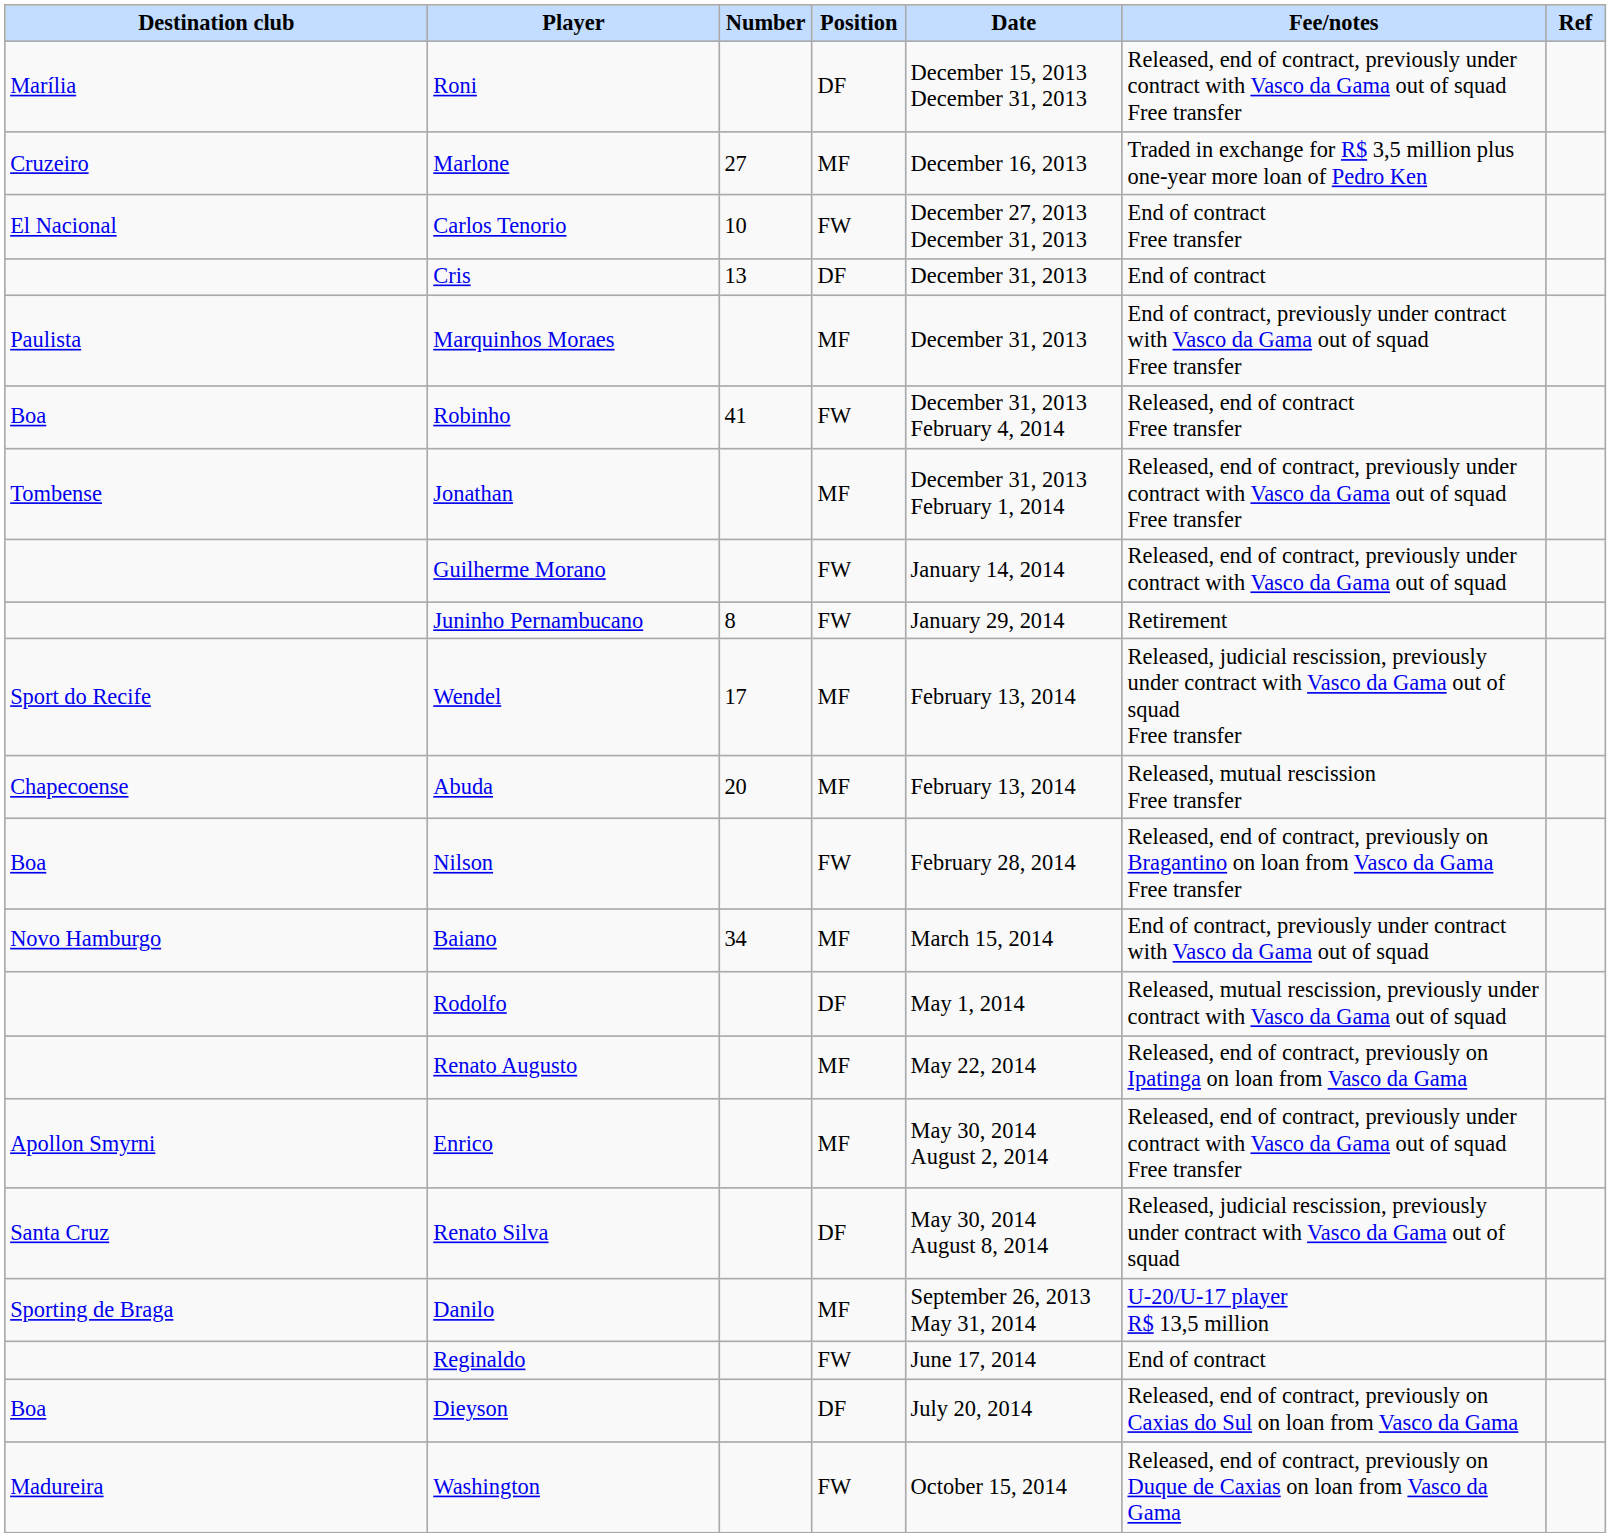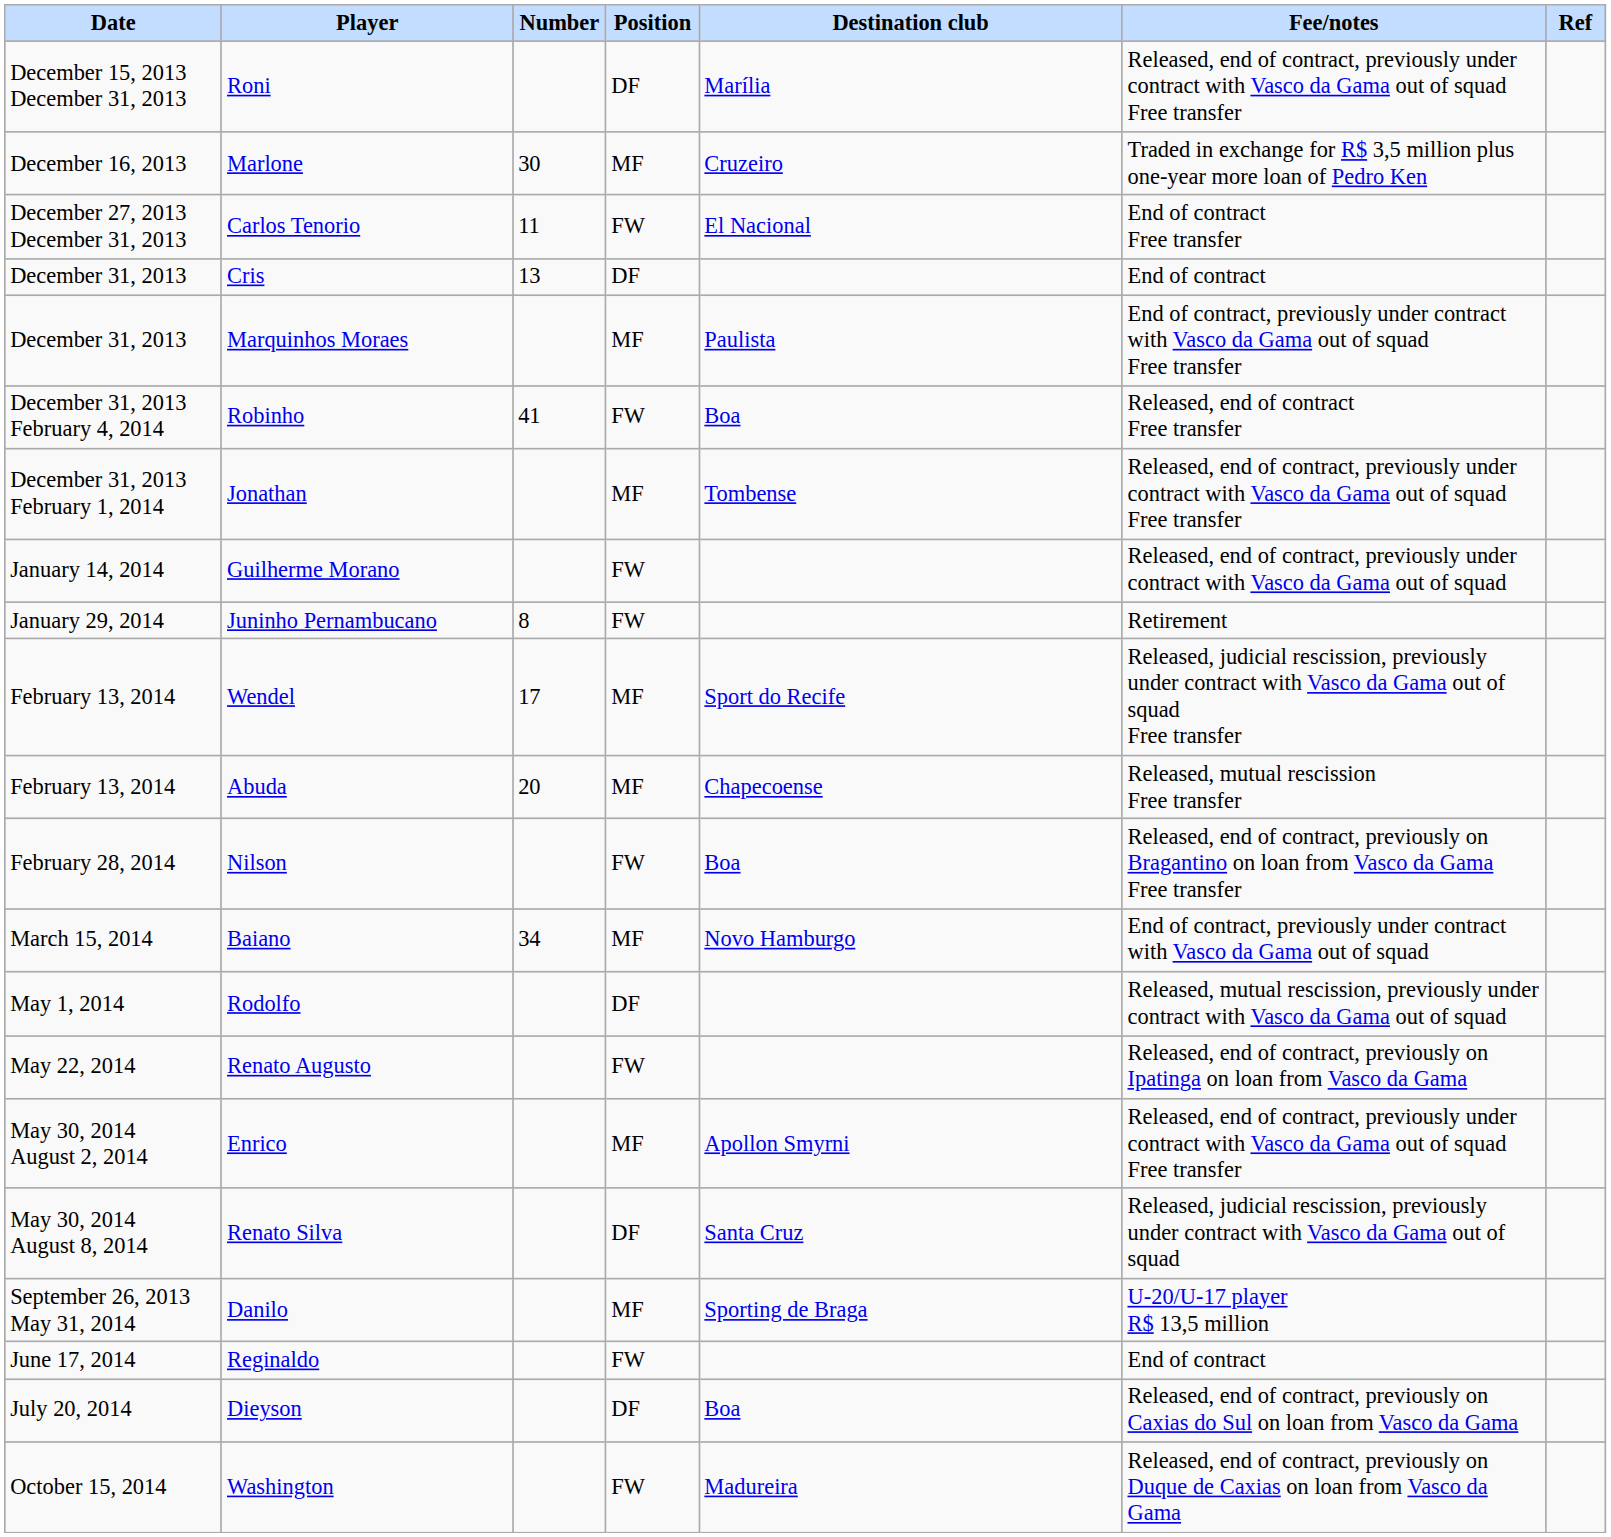 <table class="wikitable" style="text-align:left; font-size:85%;">
 <tr>
-<th style="background:#c2ddff; width:250px;">Destination club</th>
+<th style="background:#c2ddff; width:125px;">Date</th>
 <th style="background:#c2ddff; width:170px;">Player</th>
 <th style="background:#c2ddff; width:50px;">Number</th>
 <th style="background:#c2ddff; width:50px;">Position</th>
-<th style="background:#c2ddff; width:125px;">Date</th>
+<th style="background:#c2ddff; width:250px;">Destination club</th>
 <th style="background:#c2ddff; width:250px;">Fee/notes</th>
 <th style="background:#c2ddff; width:30px;">Ref</th>
 </tr>
 <tr>
-<td> <a href='#'>Marília</a></td>
+<td>December 15, 2013<br>December 31, 2013</td>
 <td> <a href='#'>Roni</a></td>
 <td></td>
 <td>DF</td>
-<td>December 15, 2013<br>December 31, 2013</td>
+<td> <a href='#'>Marília</a></td>
 <td>Released, end of contract, previously under contract with <a href='#'>Vasco da Gama</a> out of squad<br>Free transfer</td>
 <td></td>
 </tr>
 <tr>
+<td>December 16, 2013</td>
+<td> <a href='#'>Marlone</a></td>
+<td>30</td>
+<td>MF</td>
 <td> <a href='#'>Cruzeiro</a></td>
-<td> <a href='#'>Marlone</a></td>
-<td>27</td>
-<td>MF</td>
-<td>December 16, 2013</td>
 <td>Traded in exchange for <a href='#'>R$</a> 3,5 million plus one-year more loan of <a href='#'>Pedro Ken</a></td>
 <td></td>
 </tr>
 <tr>
+<td>December 27, 2013<br>December 31, 2013</td>
+<td> <a href='#'>Carlos Tenorio</a></td>
+<td>11</td>
+<td>FW</td>
 <td> <a href='#'>El Nacional</a></td>
-<td> <a href='#'>Carlos Tenorio</a></td>
-<td>10</td>
-<td>FW</td>
-<td>December 27, 2013<br>December 31, 2013</td>
 <td>End of contract<br>Free transfer</td>
 <td></td>
 </tr>
 <tr>
-<td></td>
+<td>December 31, 2013</td>
 <td> <a href='#'>Cris</a></td>
 <td>13</td>
 <td>DF</td>
-<td>December 31, 2013</td>
+<td></td>
 <td>End of contract</td>
 <td></td>
 </tr>
 <tr>
-<td> <a href='#'>Paulista</a></td>
+<td>December 31, 2013</td>
 <td> <a href='#'>Marquinhos Moraes</a></td>
 <td></td>
 <td>MF</td>
-<td>December 31, 2013</td>
+<td> <a href='#'>Paulista</a></td>
 <td>End of contract, previously under contract with <a href='#'>Vasco da Gama</a> out of squad<br>Free transfer</td>
 <td></td>
 </tr>
 <tr>
-<td> <a href='#'>Boa</a></td>
+<td>December 31, 2013<br>February 4, 2014</td>
 <td> <a href='#'>Robinho</a></td>
 <td>41</td>
 <td>FW</td>
-<td>December 31, 2013<br>February 4, 2014</td>
+<td> <a href='#'>Boa</a></td>
 <td>Released, end of contract<br>Free transfer</td>
 <td></td>
 </tr>
 <tr>
-<td> <a href='#'>Tombense</a></td>
+<td>December 31, 2013<br>February 1, 2014</td>
 <td> <a href='#'>Jonathan</a></td>
 <td></td>
 <td>MF</td>
-<td>December 31, 2013<br>February 1, 2014</td>
+<td> <a href='#'>Tombense</a></td>
 <td>Released, end of contract,  previously under contract with <a href='#'>Vasco da Gama</a> out of squad<br>Free transfer</td>
 <td></td>
 </tr>
 <tr>
-<td></td>
+<td>January 14, 2014</td>
 <td> <a href='#'>Guilherme Morano</a></td>
 <td></td>
 <td>FW</td>
-<td>January 14, 2014</td>
+<td></td>
 <td>Released, end of contract, previously under contract with <a href='#'>Vasco da Gama</a> out of squad</td>
 <td></td>
 </tr>
 <tr>
-<td></td>
+<td>January 29, 2014</td>
 <td> <a href='#'>Juninho Pernambucano</a></td>
 <td>8</td>
 <td>FW</td>
-<td>January 29, 2014</td>
+<td></td>
 <td>Retirement</td>
 <td></td>
 </tr>
 <tr>
-<td> <a href='#'>Sport do Recife</a></td>
+<td>February 13, 2014</td>
 <td> <a href='#'>Wendel</a></td>
 <td>17</td>
 <td>MF</td>
-<td>February 13, 2014</td>
+<td> <a href='#'>Sport do Recife</a></td>
 <td>Released, judicial rescission, previously under contract with <a href='#'>Vasco da Gama</a> out of squad<br>Free transfer</td>
 <td></td>
 </tr>
 <tr>
-<td> <a href='#'>Chapecoense</a></td>
+<td>February 13, 2014</td>
 <td> <a href='#'>Abuda</a></td>
 <td>20</td>
 <td>MF</td>
-<td>February 13, 2014</td>
+<td> <a href='#'>Chapecoense</a></td>
 <td>Released, mutual rescission<br>Free transfer</td>
 <td></td>
 </tr>
 <tr>
-<td> <a href='#'>Boa</a></td>
+<td>February 28, 2014</td>
 <td> <a href='#'>Nilson</a></td>
 <td></td>
 <td>FW</td>
-<td>February 28, 2014</td>
+<td> <a href='#'>Boa</a></td>
 <td>Released, end of contract, previously on <a href='#'>Bragantino</a> on loan from <a href='#'>Vasco da Gama</a><br>Free transfer</td>
 <td></td>
 </tr>
 <tr>
-<td> <a href='#'>Novo Hamburgo</a></td>
+<td>March 15, 2014</td>
 <td> <a href='#'>Baiano</a></td>
 <td>34</td>
 <td>MF</td>
-<td>March 15, 2014</td>
+<td> <a href='#'>Novo Hamburgo</a></td>
 <td>End of contract, previously under contract with <a href='#'>Vasco da Gama</a> out of squad</td>
 <td></td>
 </tr>
 <tr>
-<td></td>
+<td>May 1, 2014</td>
 <td> <a href='#'>Rodolfo</a></td>
 <td></td>
 <td>DF</td>
-<td>May 1, 2014</td>
+<td></td>
 <td>Released, mutual rescission, previously under contract with <a href='#'>Vasco da Gama</a> out of squad</td>
 <td></td>
 </tr>
 <tr>
-<td></td>
+<td>May 22, 2014</td>
 <td> <a href='#'>Renato Augusto</a></td>
 <td></td>
-<td>MF</td>
-<td>May 22, 2014</td>
+<td>FW</td>
+<td></td>
 <td>Released, end of contract, previously on <a href='#'>Ipatinga</a> on loan from <a href='#'>Vasco da Gama</a></td>
 <td></td>
 </tr>
 <tr>
-<td> <a href='#'>Apollon Smyrni</a></td>
+<td>May 30, 2014<br>August 2, 2014</td>
 <td> <a href='#'>Enrico</a></td>
 <td></td>
 <td>MF</td>
-<td>May 30, 2014<br>August 2, 2014</td>
+<td> <a href='#'>Apollon Smyrni</a></td>
 <td>Released, end of contract, previously under contract with <a href='#'>Vasco da Gama</a> out of squad<br>Free transfer</td>
 <td></td>
 </tr>
 <tr>
-<td> <a href='#'>Santa Cruz</a></td>
+<td>May 30, 2014<br>August 8, 2014</td>
 <td> <a href='#'>Renato Silva</a></td>
 <td></td>
 <td>DF</td>
-<td>May 30, 2014<br>August 8, 2014</td>
+<td> <a href='#'>Santa Cruz</a></td>
 <td>Released, judicial rescission, previously under contract with <a href='#'>Vasco da Gama</a> out of squad</td>
 <td></td>
 </tr>
 <tr>
-<td> <a href='#'>Sporting de Braga</a></td>
+<td>September 26, 2013<br>May 31, 2014</td>
 <td> <a href='#'>Danilo</a></td>
 <td></td>
 <td>MF</td>
-<td>September 26, 2013<br>May 31, 2014</td>
+<td> <a href='#'>Sporting de Braga</a></td>
 <td><a href='#'>U-20/U-17 player</a><br><a href='#'>R$</a> 13,5 million</td>
 <td></td>
 </tr>
 <tr>
-<td></td>
+<td>June 17, 2014</td>
 <td> <a href='#'>Reginaldo</a></td>
 <td></td>
 <td>FW</td>
-<td>June 17, 2014</td>
+<td></td>
 <td>End of contract</td>
 <td></td>
 </tr>
 <tr>
-<td> <a href='#'>Boa</a></td>
+<td>July 20, 2014</td>
 <td> <a href='#'>Dieyson</a></td>
 <td></td>
 <td>DF</td>
-<td>July 20, 2014</td>
+<td> <a href='#'>Boa</a></td>
 <td>Released, end of contract, previously on <a href='#'>Caxias do Sul</a> on loan from <a href='#'>Vasco da Gama</a></td>
 <td></td>
 </tr>
 <tr>
-<td> <a href='#'>Madureira</a></td>
+<td>October 15, 2014</td>
 <td> <a href='#'>Washington</a></td>
 <td></td>
 <td>FW</td>
-<td>October 15, 2014</td>
+<td> <a href='#'>Madureira</a></td>
 <td>Released, end of contract, previously on <a href='#'>Duque de Caxias</a> on loan from <a href='#'>Vasco da Gama</a></td>
 <td></td>
 </tr>
 </table>
